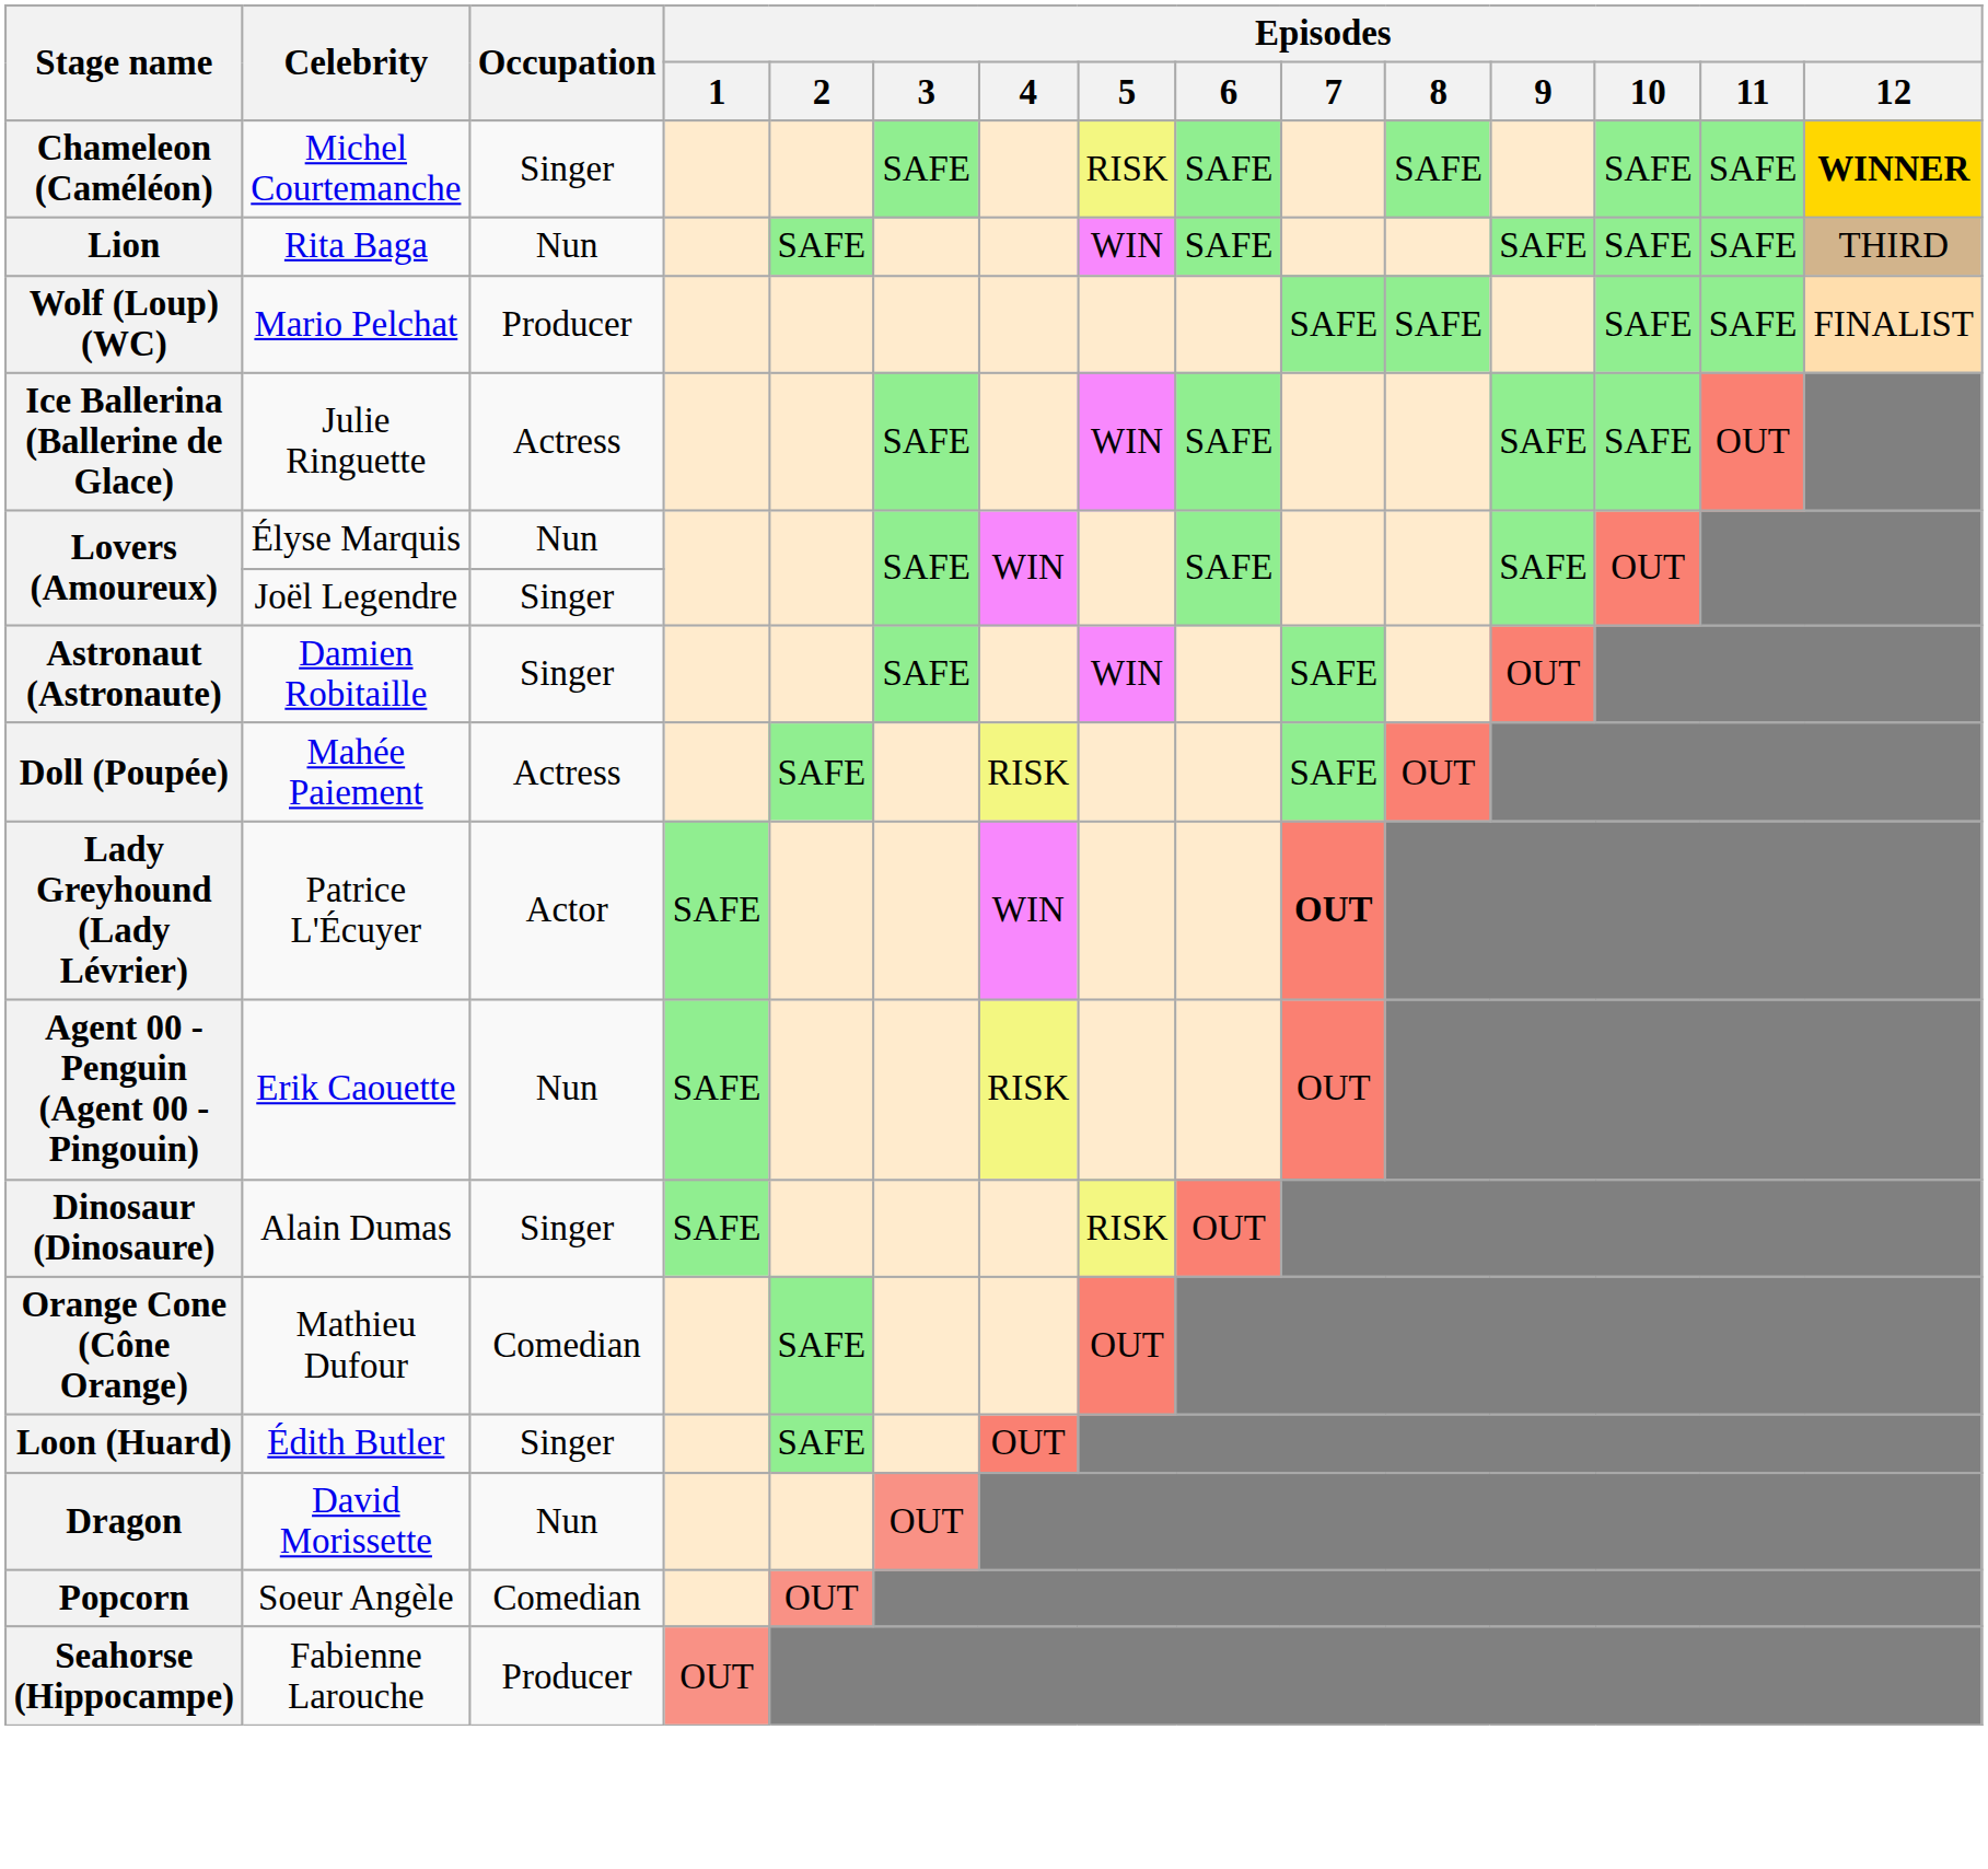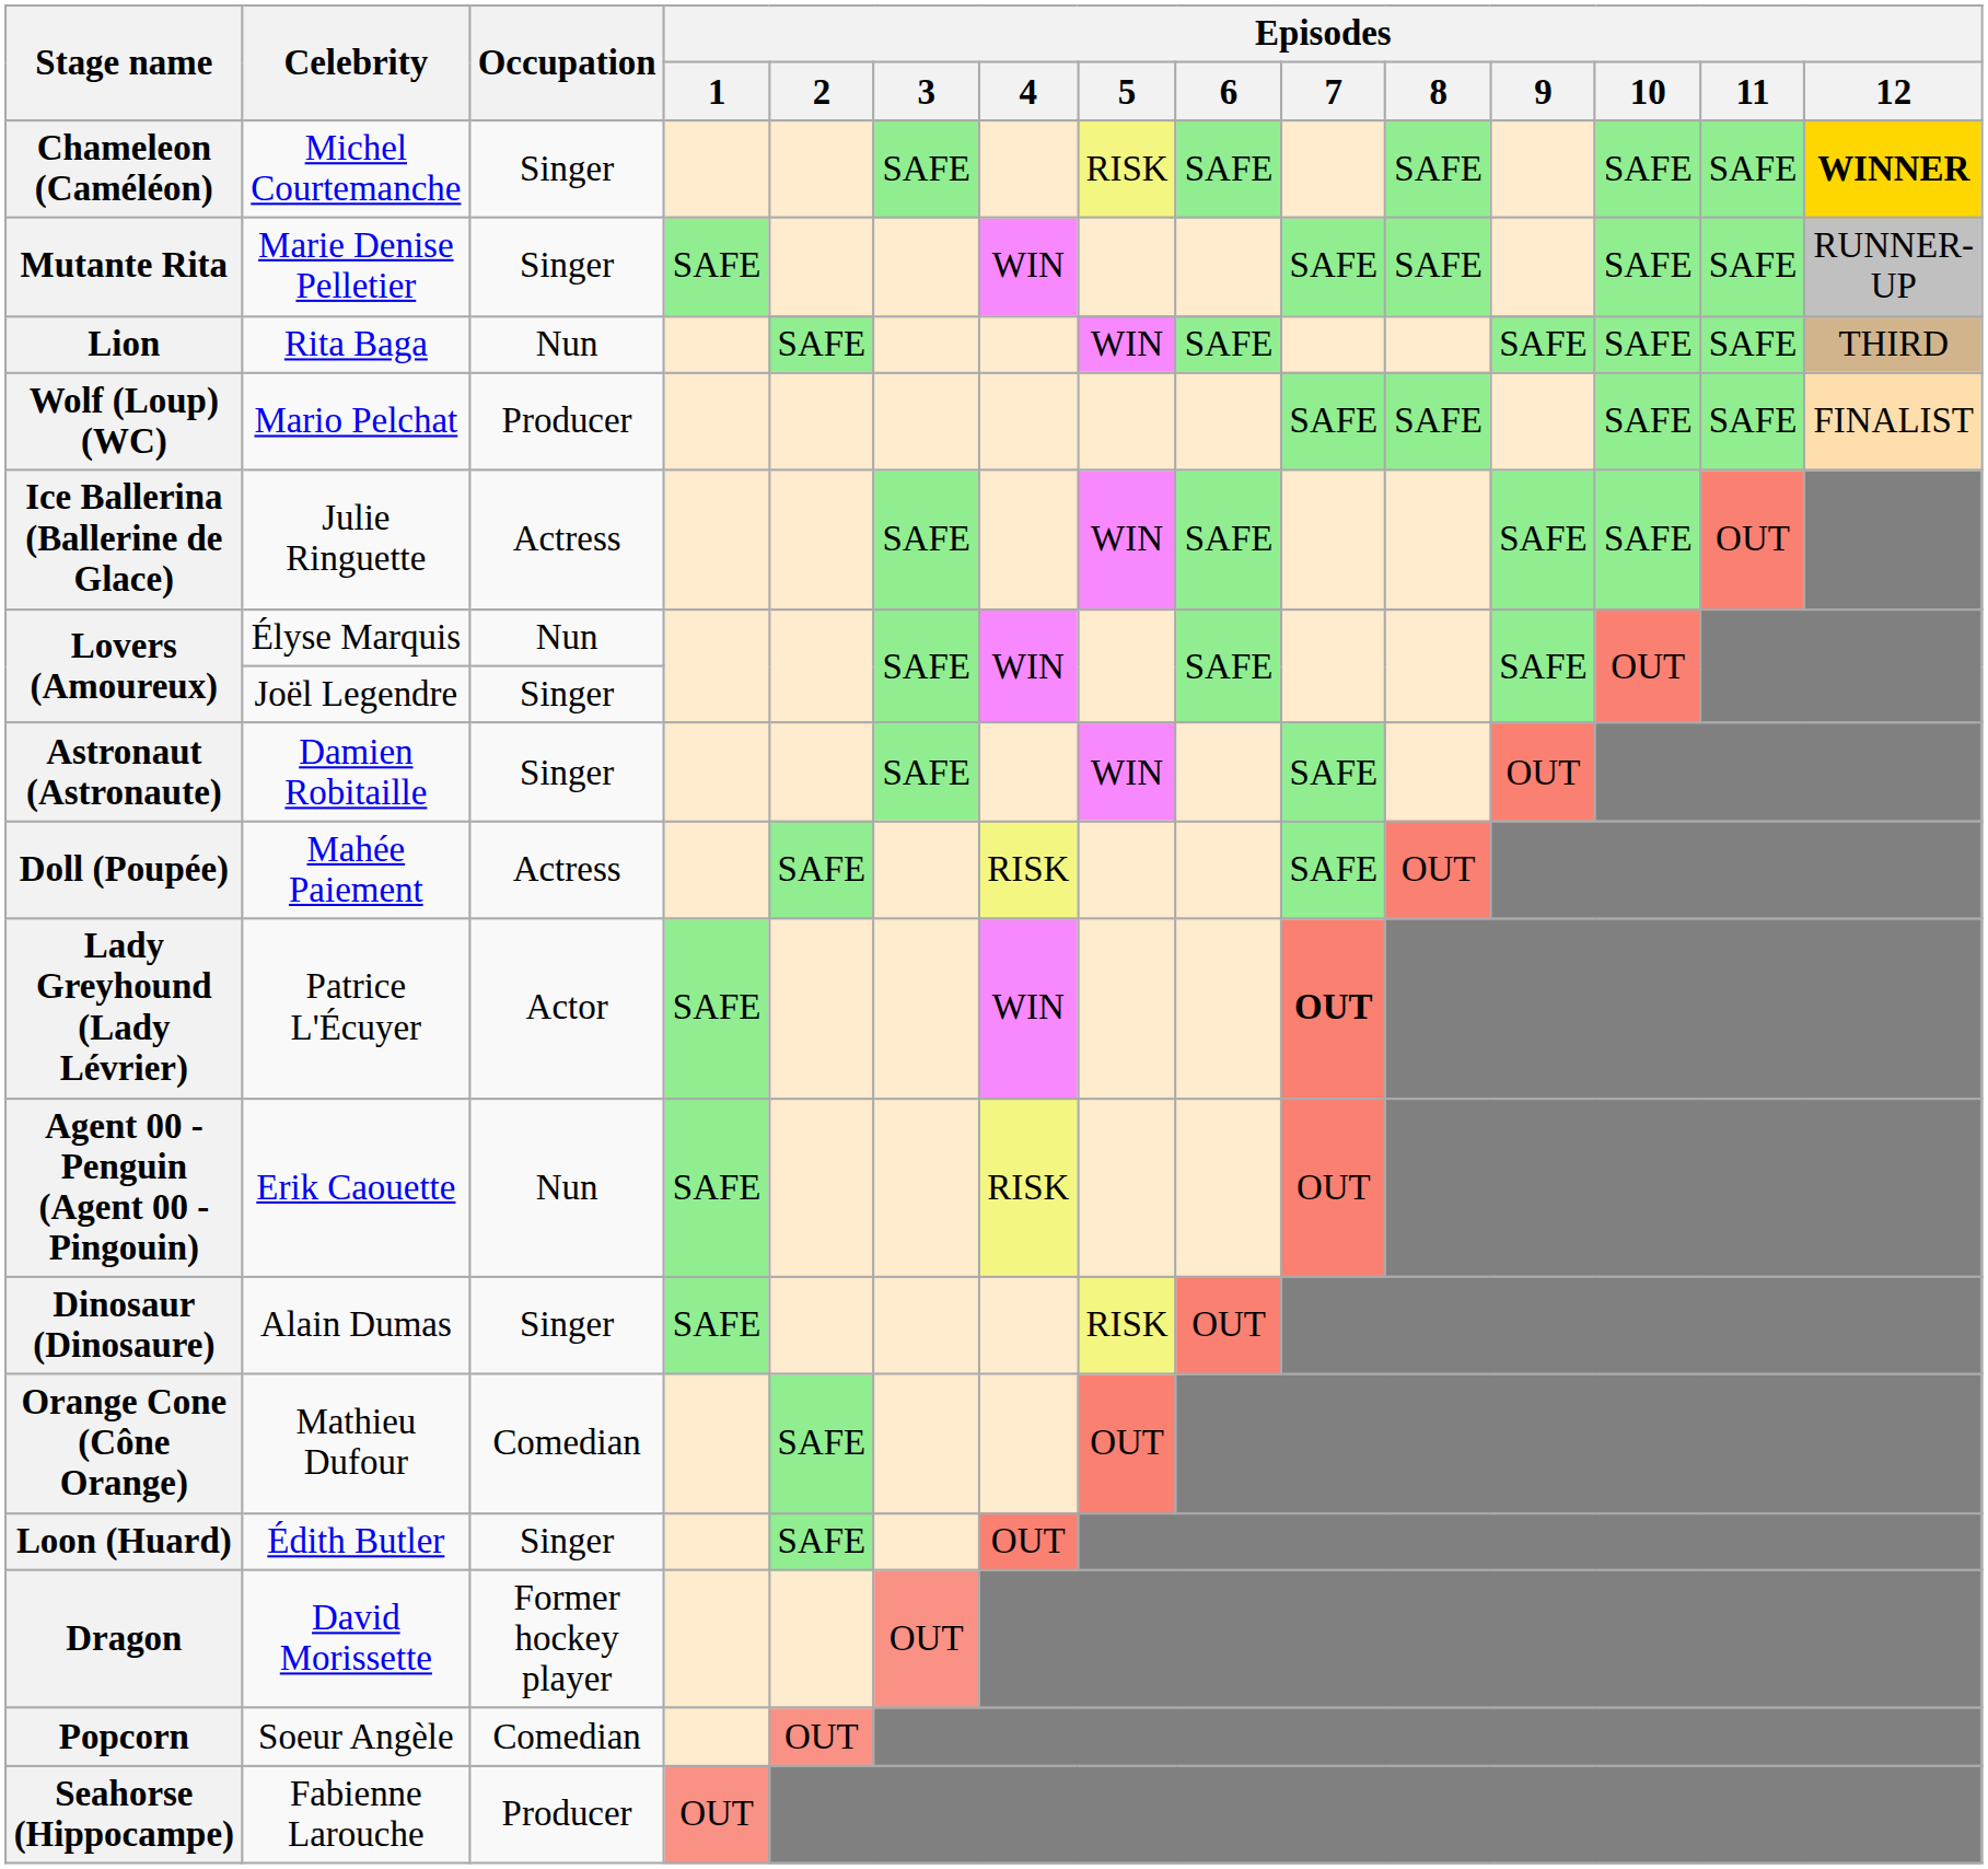 <table class="wikitable" style="text-align:center; ">
 <tr>
 <th rowspan="2">Stage name</th>
 <th rowspan="2">Celebrity</th>
 <th rowspan="2">Occupation</th>
 <th colspan="12">Episodes</th>
 </tr>
 <tr>
 <th>1</th>
 <th>2</th>
 <th>3</th>
 <th>4</th>
 <th>5</th>
 <th>6</th>
 <th>7</th>
 <th>8</th>
 <th>9</th>
 <th>10</th>
 <th>11</th>
 <th>12</th>
 </tr>
 <tr>
 <th>Chameleon (Caméléon)</th>
 <td><a href='#'>Michel Courtemanche</a></td>
 <td>Singer</td>
 <td bgcolor="#FFEBCD"></td>
 <td bgcolor="#FFEBCD"></td>
 <td bgcolor="lightgreen">SAFE</td>
 <td bgcolor="#FFEBCD"></td>
 <td bgcolor="F3F781">RISK</td>
 <td bgcolor="lightgreen">SAFE</td>
 <td bgcolor="#FFEBCD"></td>
 <td bgcolor="lightgreen">SAFE</td>
 <td bgcolor="#FFEBCD"></td>
 <td bgcolor="lightgreen">SAFE</td>
 <td bgcolor="lightgreen">SAFE</td>
 <td bgcolor=gold><strong>WINNER</strong></td>
+</tr>
+<tr>
+<th>Mutante Rita</th>
+<td><a href='#'>Marie Denise Pelletier</a></td>
+<td>Singer</td>
+<td bgcolor="lightgreen">SAFE</td>
+<td bgcolor="#FFEBCD"></td>
+<td bgcolor="#FFEBCD"></td>
+<td bgcolor="F888FD">WIN</td>
+<td bgcolor="#FFEBCD"></td>
+<td bgcolor="#FFEBCD"></td>
+<td bgcolor="lightgreen">SAFE</td>
+<td bgcolor="lightgreen">SAFE</td>
+<td bgcolor="#FFEBCD"></td>
+<td bgcolor="lightgreen">SAFE</td>
+<td bgcolor="lightgreen">SAFE</td>
+<td bgcolor="silver">RUNNER-UP</td>
 </tr>
 <tr>
 <th>Lion</th>
 <td><a href='#'>Rita Baga</a></td>
 <td>Nun</td>
 <td bgcolor="#FFEBCD"></td>
 <td bgcolor="lightgreen">SAFE</td>
 <td bgcolor="#FFEBCD"></td>
 <td bgcolor="#FFEBCD"></td>
 <td bgcolor="F888FD">WIN</td>
 <td bgcolor="lightgreen">SAFE</td>
 <td bgcolor="#FFEBCD"></td>
 <td bgcolor="#FFEBCD"></td>
 <td bgcolor="lightgreen">SAFE</td>
 <td bgcolor="lightgreen">SAFE</td>
 <td bgcolor="lightgreen">SAFE</td>
 <td bgcolor=tan>THIRD</td>
 </tr>
 <tr>
 <th>Wolf (Loup) (WC)</th>
 <td><a href='#'>Mario Pelchat</a></td>
 <td>Producer</td>
 <td bgcolor="#FFEBCD"></td>
 <td bgcolor="#FFEBCD"></td>
 <td bgcolor="#FFEBCD"></td>
 <td bgcolor="#FFEBCD"></td>
 <td bgcolor="#FFEBCD"></td>
 <td bgcolor="#FFEBCD"></td>
 <td bgcolor="lightgreen">SAFE</td>
 <td bgcolor="lightgreen">SAFE</td>
 <td bgcolor="#FFEBCD"></td>
 <td bgcolor="lightgreen">SAFE</td>
 <td bgcolor="lightgreen">SAFE</td>
 <td bgcolor= navajowhite>FINALIST</td>
 </tr>
 <tr>
 <th>Ice Ballerina (Ballerine de Glace)</th>
 <td>Julie Ringuette</td>
 <td>Actress</td>
 <td bgcolor="#FFEBCD"></td>
 <td bgcolor="#FFEBCD"></td>
 <td bgcolor="lightgreen">SAFE</td>
 <td bgcolor="#FFEBCD"></td>
 <td bgcolor="F888FD">WIN</td>
 <td bgcolor="lightgreen">SAFE</td>
 <td bgcolor="#FFEBCD"></td>
 <td bgcolor="#FFEBCD"></td>
 <td bgcolor="lightgreen">SAFE</td>
 <td bgcolor="lightgreen">SAFE</td>
 <td bgcolor=salmon>OUT</td>
 <td bgcolor="grey"></td>
 </tr>
 <tr>
 <th rowspan="2">Lovers (Amoureux)</th>
 <td>Élyse Marquis</td>
 <td>Nun</td>
 <td rowspan="2" bgcolor="#FFEBCD"></td>
 <td rowspan="2" bgcolor="#FFEBCD"></td>
 <td rowspan="2" bgcolor="lightgreen">SAFE</td>
 <td rowspan="2" bgcolor="F888FD">WIN</td>
 <td rowspan="2" bgcolor="#FFEBCD"></td>
 <td rowspan="2" bgcolor="lightgreen">SAFE</td>
 <td rowspan="2" bgcolor="#FFEBCD"></td>
 <td rowspan="2" bgcolor="#FFEBCD"></td>
 <td rowspan="2" bgcolor="lightgreen">SAFE</td>
 <td rowspan="2" bgcolor=salmon>OUT</td>
 <td colspan="2" rowspan="2" bgcolor="grey"></td>
 </tr>
 <tr>
 <td>Joël Legendre</td>
 <td>Singer</td>
 </tr>
 <tr>
 <th>Astronaut (Astronaute)</th>
 <td><a href='#'>Damien Robitaille</a></td>
 <td>Singer</td>
 <td bgcolor="#FFEBCD"></td>
 <td bgcolor="#FFEBCD"></td>
 <td bgcolor="lightgreen">SAFE</td>
 <td bgcolor="#FFEBCD"></td>
 <td bgcolor="F888FD">WIN</td>
 <td bgcolor="#FFEBCD"></td>
 <td bgcolor="lightgreen">SAFE</td>
 <td bgcolor="#FFEBCD"></td>
 <td bgcolor=salmon>OUT</td>
 <td colspan="3" bgcolor="grey"></td>
 </tr>
 <tr>
 <th>Doll (Poupée)</th>
 <td><a href='#'>Mahée Paiement</a></td>
 <td>Actress</td>
 <td bgcolor="#FFEBCD"></td>
 <td bgcolor="lightgreen">SAFE</td>
 <td bgcolor="#FFEBCD"></td>
 <td bgcolor="F3F781">RISK</td>
 <td bgcolor="#FFEBCD"></td>
 <td bgcolor="#FFEBCD"></td>
 <td bgcolor="lightgreen">SAFE</td>
 <td bgcolor=salmon>OUT</td>
 <td colspan="4" bgcolor="grey"></td>
 </tr>
 <tr>
 <th>Lady Greyhound (Lady Lévrier)</th>
 <td>Patrice L'Écuyer</td>
 <td>Actor</td>
 <td bgcolor="lightgreen">SAFE</td>
 <td bgcolor="#FFEBCD"></td>
 <td bgcolor="#FFEBCD"></td>
 <td bgcolor="F888FD">WIN</td>
 <td bgcolor="#FFEBCD"></td>
 <td bgcolor="#FFEBCD"></td>
 <td bgcolor=salmon><strong>OUT</strong></td>
 <td colspan="5" bgcolor="grey"></td>
 </tr>
 <tr>
 <th>Agent 00 - Penguin (Agent 00 - Pingouin)</th>
 <td><a href='#'>Erik Caouette</a></td>
 <td>Nun</td>
 <td bgcolor="lightgreen">SAFE</td>
 <td bgcolor="#FFEBCD"></td>
 <td bgcolor="#FFEBCD"></td>
 <td bgcolor="F3F781">RISK</td>
 <td bgcolor="#FFEBCD"></td>
 <td bgcolor="#FFEBCD"></td>
 <td bgcolor=salmon>OUT</td>
 <td colspan="5" bgcolor="grey"></td>
 </tr>
 <tr>
 <th>Dinosaur (Dinosaure)</th>
 <td>Alain Dumas</td>
 <td>Singer</td>
 <td bgcolor="lightgreen">SAFE</td>
 <td bgcolor="#FFEBCD"></td>
 <td bgcolor="#FFEBCD"></td>
 <td bgcolor="#FFEBCD"></td>
 <td bgcolor="F3F781">RISK</td>
 <td bgcolor=salmon>OUT</td>
 <td colspan="6" bgcolor="grey"></td>
 </tr>
 <tr>
 <th>Orange Cone (Cône Orange)</th>
 <td>Mathieu Dufour</td>
 <td>Comedian</td>
 <td bgcolor="#FFEBCD"></td>
 <td bgcolor="lightgreen">SAFE</td>
 <td bgcolor="#FFEBCD"></td>
 <td bgcolor="#FFEBCD"></td>
 <td bgcolor=salmon>OUT</td>
 <td colspan="7" bgcolor="grey"></td>
 </tr>
 <tr>
 <th>Loon (Huard)</th>
 <td><a href='#'>Édith Butler</a></td>
 <td>Singer</td>
 <td bgcolor="#FFEBCD"></td>
 <td bgcolor="lightgreen">SAFE</td>
 <td bgcolor="#FFEBCD"></td>
 <td bgcolor=salmon>OUT</td>
 <td colspan="8" bgcolor="grey"></td>
 </tr>
 <tr>
 <th>Dragon</th>
 <td><a href='#'>David Morissette</a></td>
-<td>Nun</td>
+<td>Former hockey player</td>
 <td bgcolor="#FFEBCD"></td>
 <td bgcolor="#FFEBCD"></td>
 <td bgcolor="#F99185">OUT</td>
 <td colspan="9" bgcolor="grey"></td>
 </tr>
 <tr>
 <th>Popcorn</th>
 <td>Soeur Angèle</td>
 <td>Comedian</td>
 <td bgcolor="#FFEBCD"></td>
 <td bgcolor="#F99185">OUT</td>
 <td colspan="10" bgcolor="grey"></td>
 </tr>
 <tr>
 <th>Seahorse (Hippocampe)</th>
 <td>Fabienne Larouche</td>
 <td>Producer</td>
 <td bgcolor="#F99185">OUT</td>
 <td colspan="11" bgcolor="grey" colorspan"1"></td>
 </tr>
 </table>
